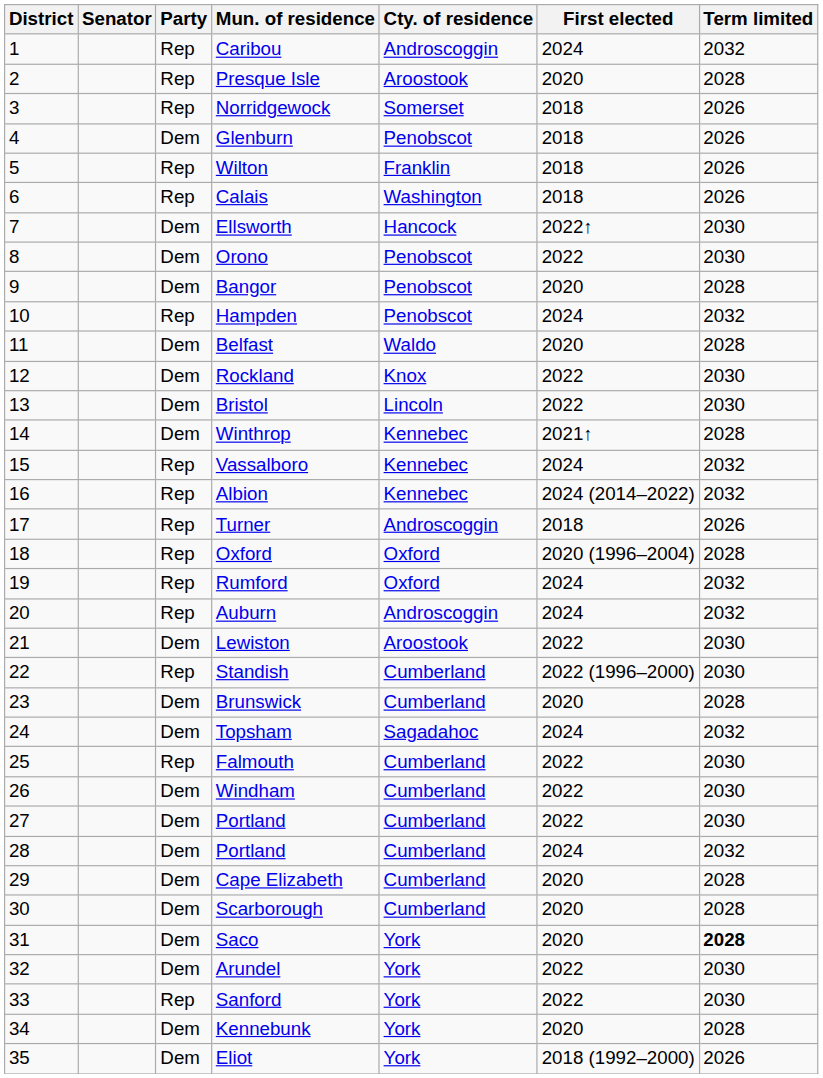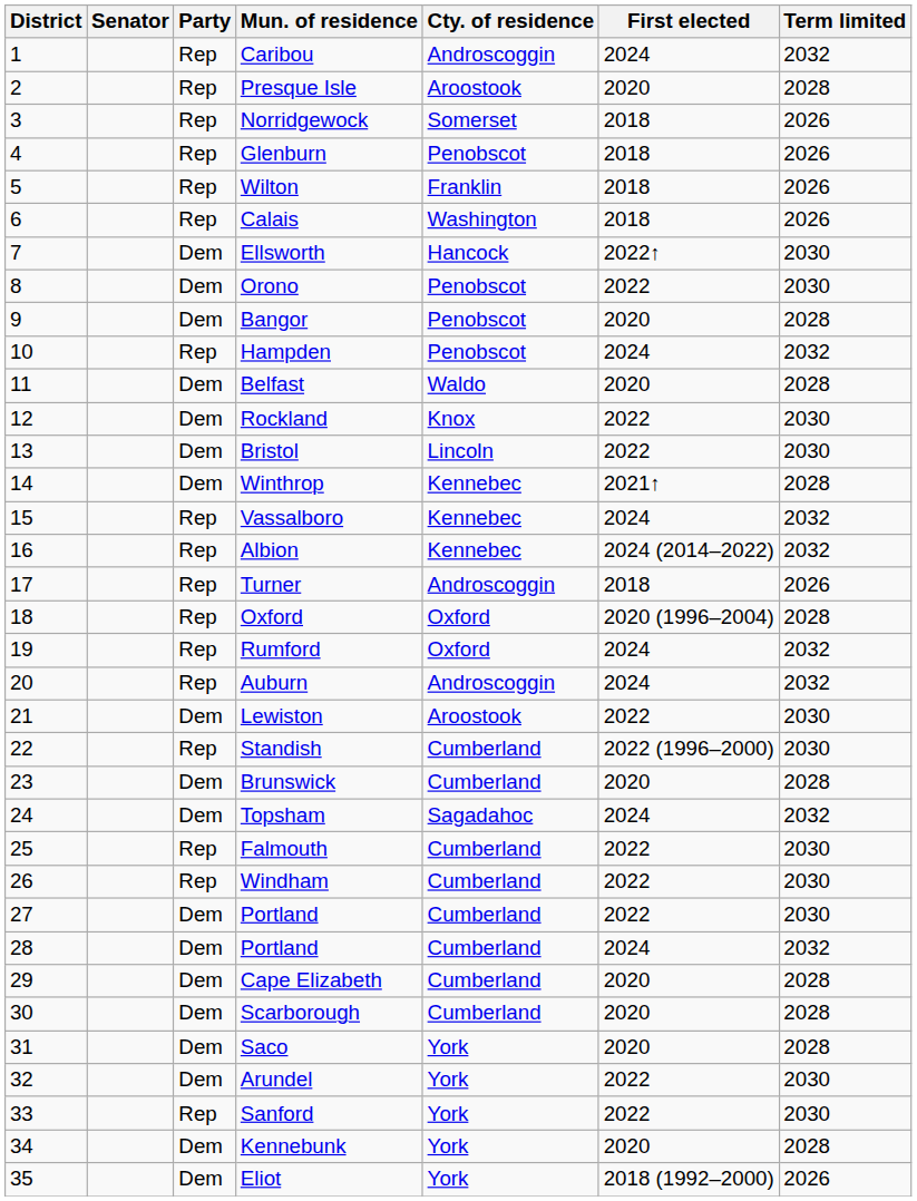 <table class="wikitable sortable">
 <tr>
 <th>District</th>
 <th>Senator</th>
 <th>Party</th>
 <th>Mun. of residence</th>
 <th>Cty. of residence</th>
 <th>First elected</th>
 <th>Term limited</th>
 </tr>
 <tr>
 <td>1</td>
 <td></td>
 <td>Rep</td>
 <td><a href='#'>Caribou</a></td>
 <td><a href='#'>Androscoggin</a></td>
 <td>2024</td>
 <td>2032</td>
 </tr>
 <tr>
 <td>2</td>
 <td></td>
 <td>Rep</td>
 <td><a href='#'>Presque Isle</a></td>
 <td><a href='#'>Aroostook</a></td>
 <td>2020</td>
 <td>2028</td>
 </tr>
 <tr>
 <td>3</td>
 <td></td>
 <td>Rep</td>
 <td><a href='#'>Norridgewock</a></td>
 <td><a href='#'>Somerset</a></td>
 <td>2018</td>
 <td>2026</td>
 </tr>
 <tr>
 <td>4</td>
 <td></td>
-<td>Dem</td>
+<td>Rep</td>
 <td><a href='#'>Glenburn</a></td>
 <td><a href='#'>Penobscot</a></td>
 <td>2018</td>
 <td>2026</td>
 </tr>
 <tr>
 <td>5</td>
 <td></td>
 <td>Rep</td>
 <td><a href='#'>Wilton</a></td>
 <td><a href='#'>Franklin</a></td>
 <td>2018</td>
 <td>2026</td>
 </tr>
 <tr>
 <td>6</td>
 <td></td>
 <td>Rep</td>
 <td><a href='#'>Calais</a></td>
 <td><a href='#'>Washington</a></td>
 <td>2018</td>
 <td>2026</td>
 </tr>
 <tr>
 <td>7</td>
 <td></td>
 <td>Dem</td>
 <td><a href='#'>Ellsworth</a></td>
 <td><a href='#'>Hancock</a></td>
 <td>2022↑</td>
 <td>2030</td>
 </tr>
 <tr>
 <td>8</td>
 <td></td>
 <td>Dem</td>
 <td><a href='#'>Orono</a></td>
 <td><a href='#'>Penobscot</a></td>
 <td>2022</td>
 <td>2030</td>
 </tr>
 <tr>
 <td>9</td>
 <td></td>
 <td>Dem</td>
 <td><a href='#'>Bangor</a></td>
 <td><a href='#'>Penobscot</a></td>
 <td>2020</td>
 <td>2028</td>
 </tr>
 <tr>
 <td>10</td>
 <td></td>
 <td>Rep</td>
 <td><a href='#'>Hampden</a></td>
 <td><a href='#'>Penobscot</a></td>
 <td>2024</td>
 <td>2032</td>
 </tr>
 <tr>
 <td>11</td>
 <td></td>
 <td>Dem</td>
 <td><a href='#'>Belfast</a></td>
 <td><a href='#'>Waldo</a></td>
 <td>2020</td>
 <td>2028</td>
 </tr>
 <tr>
 <td>12</td>
 <td></td>
 <td>Dem</td>
 <td><a href='#'>Rockland</a></td>
 <td><a href='#'>Knox</a></td>
 <td>2022</td>
 <td>2030</td>
 </tr>
 <tr>
 <td>13</td>
 <td></td>
 <td>Dem</td>
 <td><a href='#'>Bristol</a></td>
 <td><a href='#'>Lincoln</a></td>
 <td>2022</td>
 <td>2030</td>
 </tr>
 <tr>
 <td>14</td>
 <td></td>
 <td>Dem</td>
 <td><a href='#'>Winthrop</a></td>
 <td><a href='#'>Kennebec</a></td>
 <td>2021↑</td>
 <td>2028</td>
 </tr>
 <tr>
 <td>15</td>
 <td></td>
 <td>Rep</td>
 <td><a href='#'>Vassalboro</a></td>
 <td><a href='#'>Kennebec</a></td>
 <td>2024</td>
 <td>2032</td>
 </tr>
 <tr>
 <td>16</td>
 <td></td>
 <td>Rep</td>
 <td><a href='#'>Albion</a></td>
 <td><a href='#'>Kennebec</a></td>
 <td>2024 (2014–2022)</td>
 <td>2032</td>
 </tr>
 <tr>
 <td>17</td>
 <td></td>
 <td>Rep</td>
 <td><a href='#'>Turner</a></td>
 <td><a href='#'>Androscoggin</a></td>
 <td>2018</td>
 <td>2026</td>
 </tr>
 <tr>
 <td>18</td>
 <td></td>
 <td>Rep</td>
 <td><a href='#'>Oxford</a></td>
 <td><a href='#'>Oxford</a></td>
 <td>2020 (1996–2004)</td>
 <td>2028</td>
 </tr>
 <tr>
 <td>19</td>
 <td></td>
 <td>Rep</td>
 <td><a href='#'>Rumford</a></td>
 <td><a href='#'>Oxford</a></td>
 <td>2024</td>
 <td>2032</td>
 </tr>
 <tr>
 <td>20</td>
 <td></td>
 <td>Rep</td>
 <td><a href='#'>Auburn</a></td>
 <td><a href='#'>Androscoggin</a></td>
 <td>2024</td>
 <td>2032</td>
 </tr>
 <tr>
 <td>21</td>
 <td></td>
 <td>Dem</td>
 <td><a href='#'>Lewiston</a></td>
 <td><a href='#'>Aroostook</a></td>
 <td>2022</td>
 <td>2030</td>
 </tr>
 <tr>
 <td>22</td>
 <td></td>
 <td>Rep</td>
 <td><a href='#'>Standish</a></td>
 <td><a href='#'>Cumberland</a></td>
 <td>2022 (1996–2000)</td>
 <td>2030</td>
 </tr>
 <tr>
 <td>23</td>
 <td></td>
 <td>Dem</td>
 <td><a href='#'>Brunswick</a></td>
 <td><a href='#'>Cumberland</a></td>
 <td>2020</td>
 <td>2028</td>
 </tr>
 <tr>
 <td>24</td>
 <td></td>
 <td>Dem</td>
 <td><a href='#'>Topsham</a></td>
 <td><a href='#'>Sagadahoc</a></td>
 <td>2024</td>
 <td>2032</td>
 </tr>
 <tr>
 <td>25</td>
 <td></td>
 <td>Rep</td>
 <td><a href='#'>Falmouth</a></td>
 <td><a href='#'>Cumberland</a></td>
 <td>2022</td>
 <td>2030</td>
 </tr>
 <tr>
 <td>26</td>
 <td></td>
-<td>Dem</td>
+<td>Rep</td>
 <td><a href='#'>Windham</a></td>
 <td><a href='#'>Cumberland</a></td>
 <td>2022</td>
 <td>2030</td>
 </tr>
 <tr>
 <td>27</td>
 <td></td>
 <td>Dem</td>
 <td><a href='#'>Portland</a></td>
 <td><a href='#'>Cumberland</a></td>
 <td>2022</td>
 <td>2030</td>
 </tr>
 <tr>
 <td>28</td>
 <td></td>
 <td>Dem</td>
 <td><a href='#'>Portland</a></td>
 <td><a href='#'>Cumberland</a></td>
 <td>2024</td>
 <td>2032</td>
 </tr>
 <tr>
 <td>29</td>
 <td></td>
 <td>Dem</td>
 <td><a href='#'>Cape Elizabeth</a></td>
 <td><a href='#'>Cumberland</a></td>
 <td>2020</td>
 <td>2028</td>
 </tr>
 <tr>
 <td>30</td>
 <td></td>
 <td>Dem</td>
 <td><a href='#'>Scarborough</a></td>
 <td><a href='#'>Cumberland</a></td>
 <td>2020</td>
 <td>2028</td>
 </tr>
 <tr>
 <td>31</td>
 <td></td>
 <td>Dem</td>
 <td><a href='#'>Saco</a></td>
 <td><a href='#'>York</a></td>
 <td>2020</td>
-<td><strong>2028</strong></td>
+<td>2028</td>
 </tr>
 <tr>
 <td>32</td>
 <td></td>
 <td>Dem</td>
 <td><a href='#'>Arundel</a></td>
 <td><a href='#'>York</a></td>
 <td>2022</td>
 <td>2030</td>
 </tr>
 <tr>
 <td>33</td>
 <td></td>
 <td>Rep</td>
 <td><a href='#'>Sanford</a></td>
 <td><a href='#'>York</a></td>
 <td>2022</td>
 <td>2030</td>
 </tr>
 <tr>
 <td>34</td>
 <td></td>
 <td>Dem</td>
 <td><a href='#'>Kennebunk</a></td>
 <td><a href='#'>York</a></td>
 <td>2020</td>
 <td>2028</td>
 </tr>
 <tr>
 <td>35</td>
 <td></td>
 <td>Dem</td>
 <td><a href='#'>Eliot</a></td>
 <td><a href='#'>York</a></td>
 <td>2018 (1992–2000)</td>
 <td>2026</td>
 </tr>
 </table>
